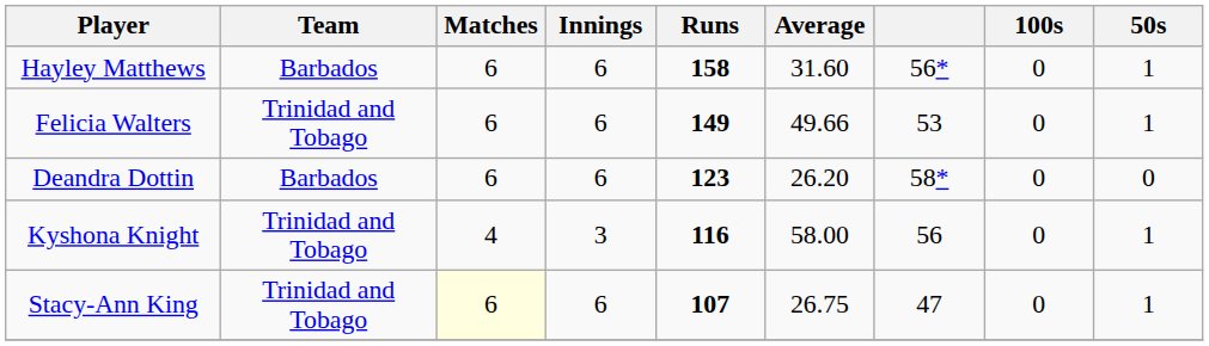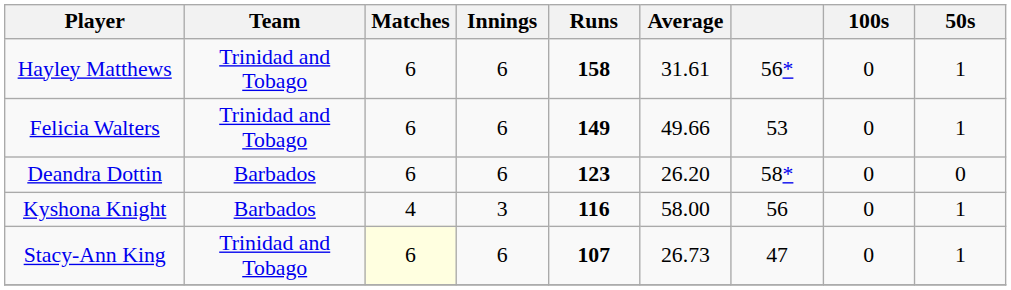 <table class="wikitable" style="text-align:center;">
 <tr>
 <th width=125>Player</th>
 <th width=125>Team</th>
 <th width=60>Matches</th>
 <th width=60>Innings</th>
 <th width=60>Runs</th>
 <th width=60>Average</th>
 <th width=60></th>
 <th width=60>100s</th>
 <th width=60>50s</th>
 </tr>
 <tr>
 <td><a href='#'>Hayley Matthews</a></td>
-<td><a href='#'>Barbados</a></td>
+<td><a href='#'>Trinidad and Tobago</a></td>
 <td>6</td>
 <td>6</td>
 <td><strong>158</strong></td>
-<td>31.60</td>
+<td>31.61</td>
 <td>56<a href='#'>*</a></td>
 <td>0</td>
 <td>1</td>
 </tr>
 <tr>
 <td><a href='#'>Felicia Walters</a></td>
 <td><a href='#'>Trinidad and Tobago</a></td>
 <td>6</td>
 <td>6</td>
 <td><strong>149</strong></td>
 <td>49.66</td>
 <td>53</td>
 <td>0</td>
 <td>1</td>
 </tr>
 <tr>
 <td><a href='#'>Deandra Dottin</a></td>
 <td><a href='#'>Barbados</a></td>
 <td>6</td>
 <td>6</td>
 <td><strong>123</strong></td>
 <td>26.20</td>
 <td>58<a href='#'>*</a></td>
 <td>0</td>
 <td>0</td>
 </tr>
 <tr>
 <td><a href='#'>Kyshona Knight</a></td>
-<td><a href='#'>Trinidad and Tobago</a></td>
+<td><a href='#'>Barbados</a></td>
 <td>4</td>
 <td>3</td>
 <td><strong>116</strong></td>
 <td>58.00</td>
 <td>56</td>
 <td>0</td>
 <td>1</td>
 </tr>
 <tr>
 <td><a href='#'>Stacy-Ann King</a></td>
 <td><a href='#'>Trinidad and Tobago</a></td>
 <td style="background: lightyellow;">6</td>
 <td>6</td>
 <td><strong>107</strong></td>
-<td>26.75</td>
+<td>26.73</td>
 <td>47</td>
 <td>0</td>
 <td>1</td>
 </tr>
 <tr>
 </tr>
 </table>
